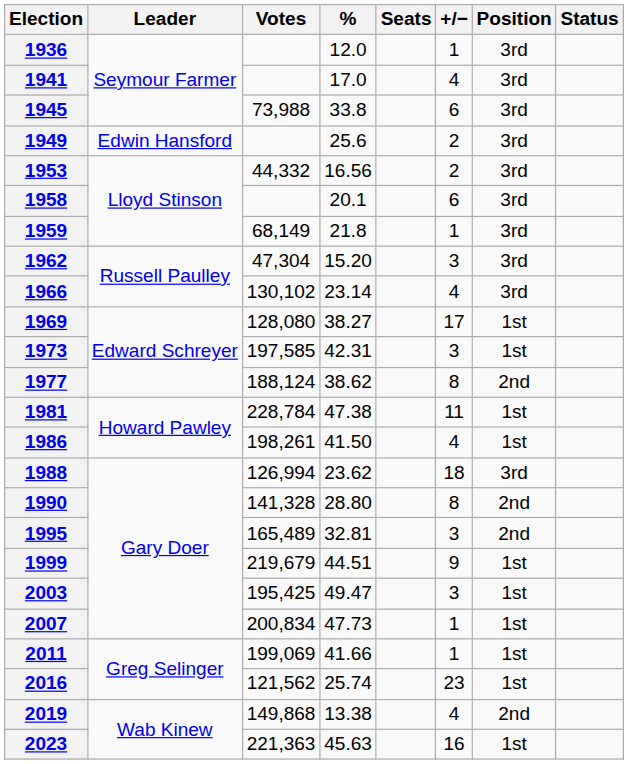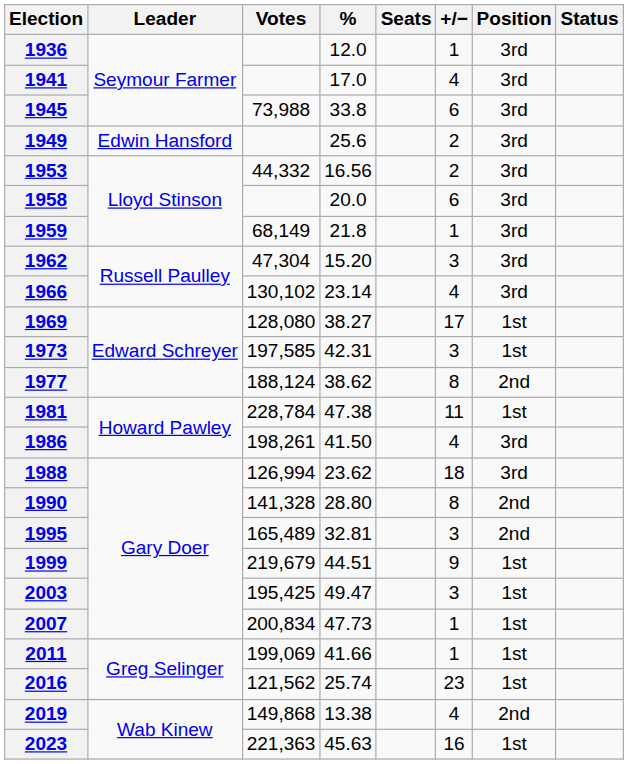 <table class=wikitable style="text-align: center;">
 <tr>
 <th>Election</th>
 <th>Leader</th>
 <th>Votes</th>
 <th>%</th>
 <th>Seats</th>
 <th>+/−</th>
 <th>Position</th>
 <th>Status</th>
 </tr>
 <tr>
 <th><a href='#'>1936</a></th>
 <td rowspan=3><a href='#'>Seymour Farmer</a></td>
 <td></td>
 <td>12.0</td>
 <td></td>
 <td> 1</td>
 <td> 3rd</td>
 <td></td>
 </tr>
 <tr>
 <th><a href='#'>1941</a></th>
 <td></td>
 <td>17.0</td>
 <td></td>
 <td> 4</td>
 <td> 3rd</td>
 <td></td>
 </tr>
 <tr>
 <th><a href='#'>1945</a></th>
 <td>73,988</td>
 <td>33.8</td>
 <td></td>
 <td> 6</td>
 <td> 3rd</td>
 <td></td>
 </tr>
 <tr>
 <th><a href='#'>1949</a></th>
 <td><a href='#'>Edwin Hansford</a></td>
 <td></td>
 <td>25.6</td>
 <td></td>
 <td> 2</td>
 <td> 3rd</td>
 <td></td>
 </tr>
 <tr>
 <th><a href='#'>1953</a></th>
 <td rowspan=3><a href='#'>Lloyd Stinson</a></td>
 <td>44,332</td>
 <td>16.56</td>
 <td></td>
 <td> 2</td>
 <td> 3rd</td>
 <td></td>
 </tr>
 <tr>
 <th><a href='#'>1958</a></th>
 <td></td>
-<td>20.1</td>
+<td>20.0</td>
 <td></td>
 <td> 6</td>
 <td> 3rd</td>
 <td></td>
 </tr>
 <tr>
 <th><a href='#'>1959</a></th>
 <td>68,149</td>
 <td>21.8</td>
 <td></td>
 <td> 1</td>
 <td> 3rd</td>
 <td></td>
 </tr>
 <tr>
 <th><a href='#'>1962</a></th>
 <td rowspan=2><a href='#'>Russell Paulley</a></td>
 <td>47,304</td>
 <td>15.20</td>
 <td></td>
 <td> 3</td>
 <td> 3rd</td>
 <td></td>
 </tr>
 <tr>
 <th><a href='#'>1966</a></th>
 <td>130,102</td>
 <td>23.14</td>
 <td></td>
 <td> 4</td>
 <td> 3rd</td>
 <td></td>
 </tr>
 <tr>
 <th><a href='#'>1969</a></th>
 <td rowspan=3><a href='#'>Edward Schreyer</a></td>
 <td>128,080</td>
 <td>38.27</td>
 <td></td>
 <td> 17</td>
 <td> 1st</td>
 <td></td>
 </tr>
 <tr>
 <th><a href='#'>1973</a></th>
 <td>197,585</td>
 <td>42.31</td>
 <td></td>
 <td> 3</td>
 <td> 1st</td>
 <td></td>
 </tr>
 <tr>
 <th><a href='#'>1977</a></th>
 <td>188,124</td>
 <td>38.62</td>
 <td></td>
 <td> 8</td>
 <td> 2nd</td>
 <td></td>
 </tr>
 <tr>
 <th><a href='#'>1981</a></th>
 <td rowspan=2><a href='#'>Howard Pawley</a></td>
 <td>228,784</td>
 <td>47.38</td>
 <td></td>
 <td> 11</td>
 <td> 1st</td>
 <td></td>
 </tr>
 <tr>
 <th><a href='#'>1986</a></th>
 <td>198,261</td>
 <td>41.50</td>
 <td></td>
 <td> 4</td>
-<td> 1st</td>
+<td> 3rd</td>
 <td></td>
 </tr>
 <tr>
 <th><a href='#'>1988</a></th>
 <td rowspan=6><a href='#'>Gary Doer</a></td>
 <td>126,994</td>
 <td>23.62</td>
 <td></td>
 <td> 18</td>
 <td> 3rd</td>
 <td></td>
 </tr>
 <tr>
 <th><a href='#'>1990</a></th>
 <td>141,328</td>
 <td>28.80</td>
 <td></td>
 <td> 8</td>
 <td> 2nd</td>
 <td></td>
 </tr>
 <tr>
 <th><a href='#'>1995</a></th>
 <td>165,489</td>
 <td>32.81</td>
 <td></td>
 <td> 3</td>
 <td> 2nd</td>
 <td></td>
 </tr>
 <tr>
 <th><a href='#'>1999</a></th>
 <td>219,679</td>
 <td>44.51</td>
 <td></td>
 <td> 9</td>
 <td> 1st</td>
 <td></td>
 </tr>
 <tr>
 <th><a href='#'>2003</a></th>
 <td>195,425</td>
 <td>49.47</td>
 <td></td>
 <td> 3</td>
 <td> 1st</td>
 <td></td>
 </tr>
 <tr>
 <th><a href='#'>2007</a></th>
 <td>200,834</td>
 <td>47.73</td>
 <td></td>
 <td> 1</td>
 <td> 1st</td>
 <td></td>
 </tr>
 <tr>
 <th><a href='#'>2011</a></th>
 <td rowspan=2><a href='#'>Greg Selinger</a></td>
 <td>199,069</td>
 <td>41.66</td>
 <td></td>
 <td> 1</td>
 <td> 1st</td>
 <td></td>
 </tr>
 <tr>
 <th><a href='#'>2016</a></th>
 <td>121,562</td>
 <td>25.74</td>
 <td></td>
 <td> 23</td>
 <td> 1st</td>
 <td></td>
 </tr>
 <tr>
 <th><a href='#'>2019</a></th>
 <td rowspan=2><a href='#'>Wab Kinew</a></td>
 <td>149,868</td>
 <td>13.38</td>
 <td></td>
 <td> 4</td>
 <td> 2nd</td>
 <td></td>
 </tr>
 <tr>
 <th><a href='#'>2023</a></th>
 <td>221,363</td>
 <td>45.63</td>
 <td></td>
 <td> 16</td>
 <td> 1st</td>
 <td></td>
 </tr>
 </table>
